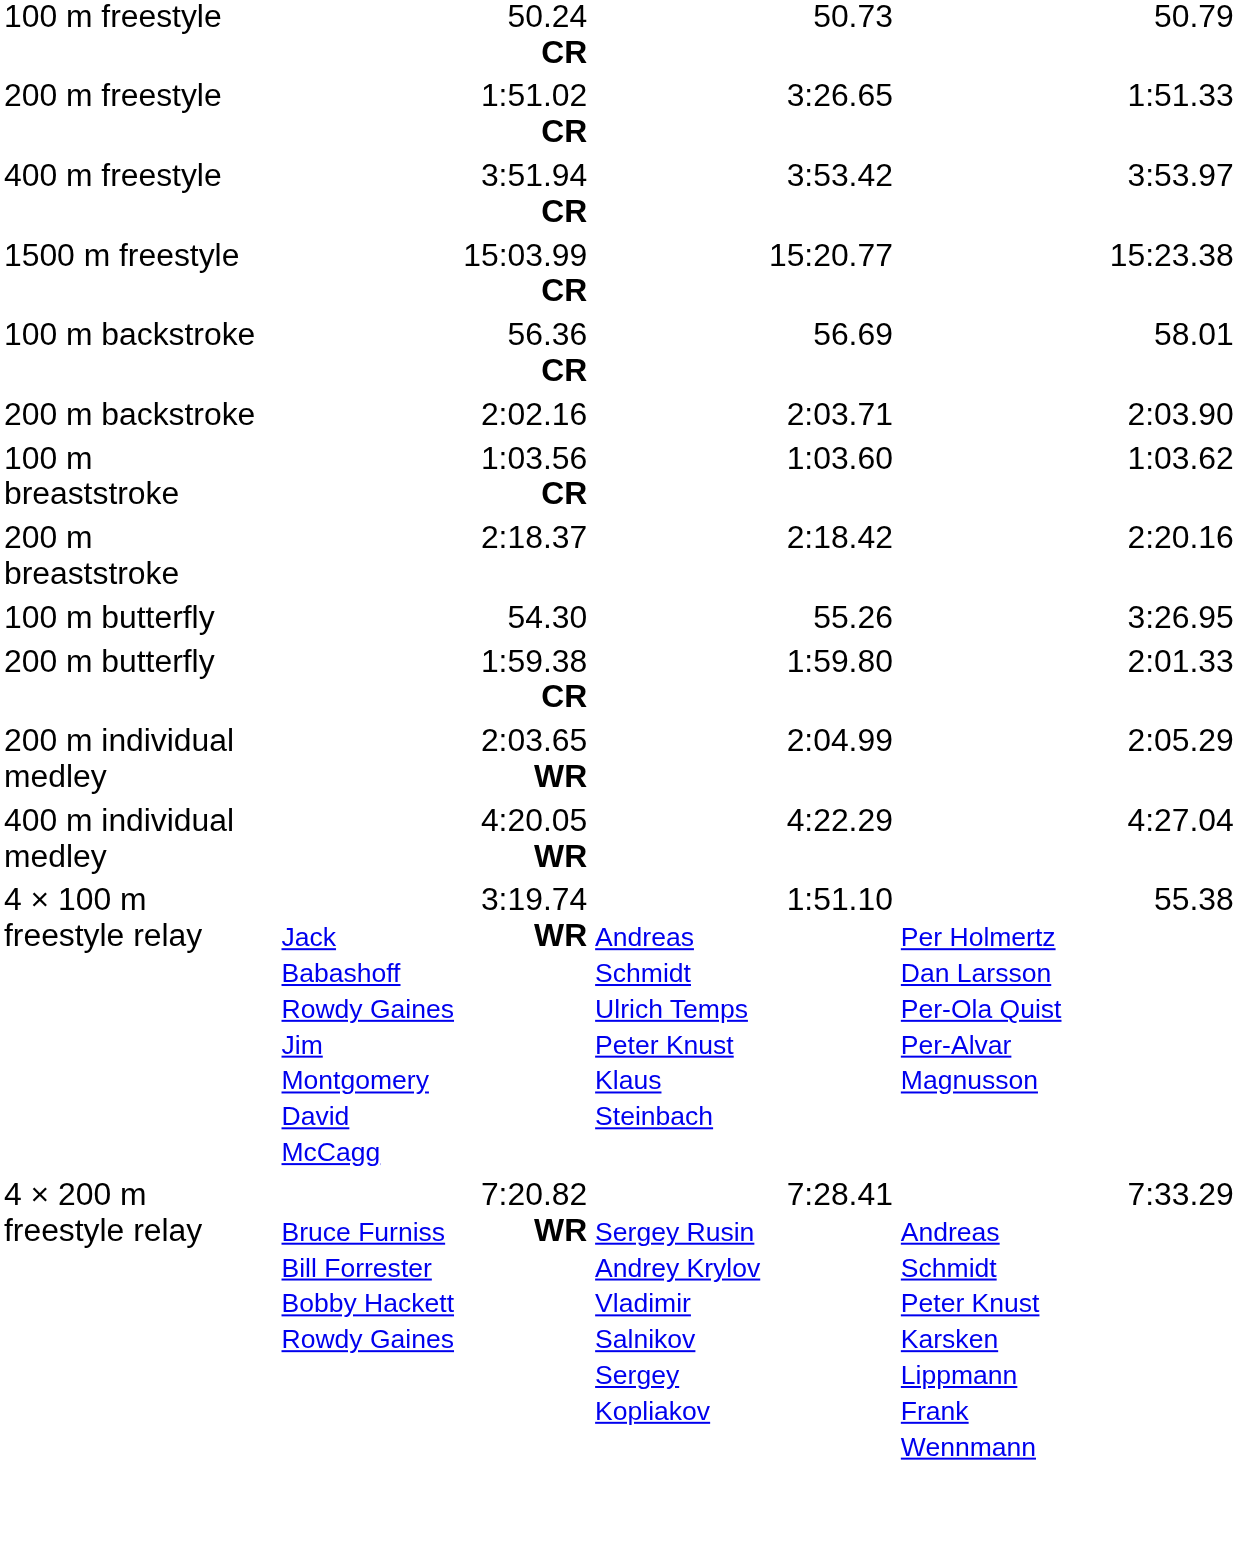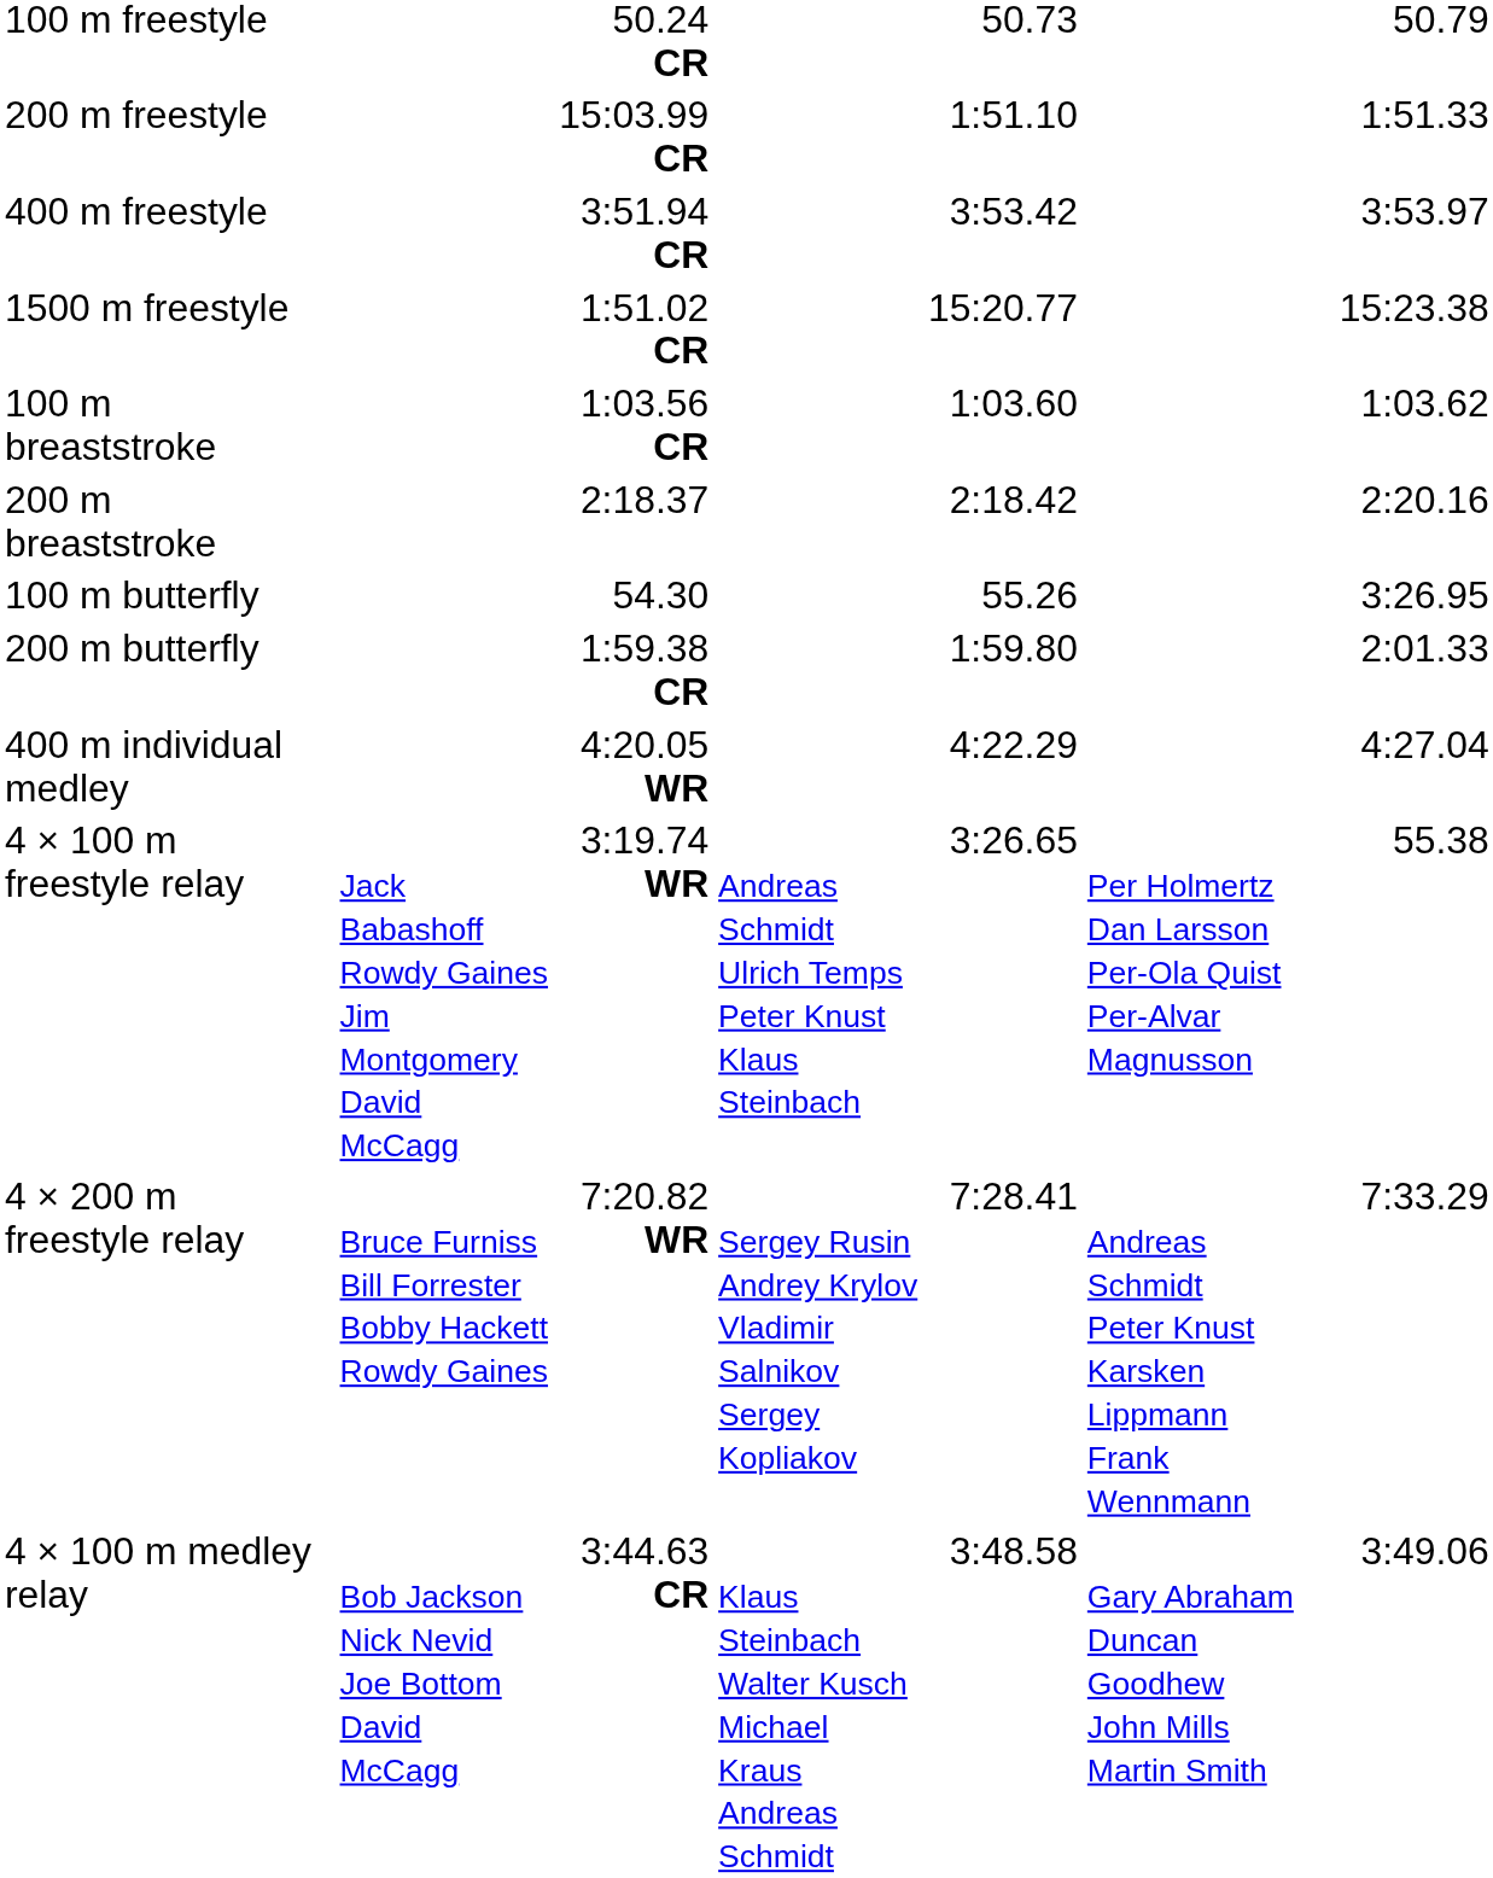 <table>
 <tr valign="top">
 <td>100 m freestyle<br><div></div></td>
 <td></td>
 <td align="right">50.24 <br><strong>CR</strong></td>
 <td></td>
 <td align="right">50.73</td>
 <td></td>
 <td align="right">50.79</td>
 </tr>
 <tr valign="top">
 <td>200 m freestyle<br><div></div></td>
 <td></td>
-<td align="right">1:51.02 <br><strong>CR</strong></td>
+<td align="right">15:03.99 <br><strong>CR</strong></td>
 <td></td>
-<td align="right">3:26.65</td>
+<td align="right">1:51.10</td>
 <td></td>
 <td align="right">1:51.33</td>
 </tr>
 <tr valign="top">
 <td>400 m freestyle<br><div></div></td>
 <td></td>
 <td align="right">3:51.94 <br><strong>CR</strong></td>
 <td></td>
 <td align="right">3:53.42</td>
 <td></td>
 <td align="right">3:53.97</td>
 </tr>
 <tr valign="top">
 <td>1500 m freestyle<br><div></div></td>
 <td></td>
-<td align="right">15:03.99 <br><strong>CR</strong></td>
+<td align="right">1:51.02 <br><strong>CR</strong></td>
 <td></td>
 <td align="right">15:20.77</td>
 <td></td>
 <td align="right">15:23.38</td>
-</tr>
-<tr valign="top">
-<td>100 m backstroke<br><div></div></td>
-<td></td>
-<td align="right">56.36 <br><strong>CR</strong></td>
-<td></td>
-<td align="right">56.69</td>
-<td></td>
-<td align="right">58.01</td>
-</tr>
-<tr valign="top">
-<td>200 m backstroke<br><div></div></td>
-<td></td>
-<td align="right">2:02.16</td>
-<td></td>
-<td align="right">2:03.71</td>
-<td></td>
-<td align="right">2:03.90</td>
 </tr>
 <tr valign="top">
 <td>100 m breaststroke<br><div></div></td>
 <td></td>
 <td align="right">1:03.56 <br><strong>CR</strong></td>
 <td></td>
 <td align="right">1:03.60</td>
 <td></td>
 <td align="right">1:03.62</td>
 </tr>
 <tr valign="top">
 <td>200 m breaststroke<br><div></div></td>
 <td></td>
 <td align="right">2:18.37</td>
 <td></td>
 <td align="right">2:18.42</td>
 <td></td>
 <td align="right">2:20.16</td>
 </tr>
 <tr valign="top">
 <td>100 m butterfly<br><div></div></td>
 <td></td>
 <td align="right">54.30</td>
 <td></td>
 <td align="right">55.26</td>
 <td></td>
 <td align="right">3:26.95</td>
 </tr>
 <tr valign="top">
 <td>200 m butterfly<br><div></div></td>
 <td></td>
 <td align="right">1:59.38 <br><strong>CR</strong></td>
 <td></td>
 <td align="right">1:59.80</td>
 <td></td>
 <td align="right">2:01.33</td>
 </tr>
 <tr valign="top">
-<td>200 m individual medley<br><div></div></td>
-<td></td>
-<td align="right">2:03.65 <br><strong>WR</strong></td>
-<td></td>
-<td align="right">2:04.99</td>
-<td></td>
-<td align="right">2:05.29</td>
-</tr>
-<tr valign="top">
 <td>400 m individual medley<br><div></div></td>
 <td></td>
 <td align="right">4:20.05 <br><strong>WR</strong></td>
 <td></td>
 <td align="right">4:22.29</td>
 <td></td>
 <td align="right">4:27.04</td>
 </tr>
 <tr valign="top">
 <td>4 × 100 m freestyle relay<br><div></div></td>
 <td><br><small><a href='#'>Jack Babashoff</a><br><a href='#'>Rowdy Gaines</a><br><a href='#'>Jim Montgomery</a><br><a href='#'>David McCagg</a></small></td>
 <td align="right">3:19.74 <br><strong>WR</strong></td>
 <td><br><small><a href='#'>Andreas Schmidt</a><br><a href='#'>Ulrich Temps</a><br><a href='#'>Peter Knust</a><br><a href='#'>Klaus Steinbach</a></small></td>
-<td align="right">1:51.10</td>
+<td align="right">3:26.65</td>
 <td><br><small><a href='#'>Per Holmertz</a><br><a href='#'>Dan Larsson</a><br><a href='#'>Per-Ola Quist</a><br><a href='#'>Per-Alvar Magnusson</a></small></td>
 <td align="right">55.38</td>
 </tr>
 <tr valign="top">
 <td>4 × 200 m freestyle relay<br><div></div></td>
 <td><br><small><a href='#'>Bruce Furniss</a><br><a href='#'>Bill Forrester</a><br><a href='#'>Bobby Hackett</a><br><a href='#'>Rowdy Gaines</a></small></td>
 <td align="right">7:20.82 <br><strong>WR</strong></td>
 <td><br><small><a href='#'>Sergey Rusin</a><br><a href='#'>Andrey Krylov</a><br><a href='#'>Vladimir Salnikov</a><br><a href='#'>Sergey Kopliakov</a></small></td>
 <td align="right">7:28.41</td>
 <td><br><small><a href='#'>Andreas Schmidt</a><br><a href='#'>Peter Knust</a><br><a href='#'>Karsken Lippmann</a><br><a href='#'>Frank Wennmann</a></small></td>
 <td align="right">7:33.29</td>
 </tr>
+<tr valign="top">
+<td>4 × 100 m medley relay<br><div></div></td>
+<td><br><small><a href='#'>Bob Jackson</a><br><a href='#'>Nick Nevid</a><br><a href='#'>Joe Bottom</a><br><a href='#'>David McCagg</a></small></td>
+<td align="right">3:44.63 <br><strong>CR</strong></td>
+<td><br><small><a href='#'>Klaus Steinbach</a><br><a href='#'>Walter Kusch</a><br><a href='#'>Michael Kraus</a><br><a href='#'>Andreas Schmidt</a></small></td>
+<td align="right">3:48.58</td>
+<td><br><small><a href='#'>Gary Abraham</a><br><a href='#'>Duncan Goodhew</a><br><a href='#'>John Mills</a><br><a href='#'>Martin Smith</a></small></td>
+<td align="right">3:49.06</td>
+</tr>
 </table>
